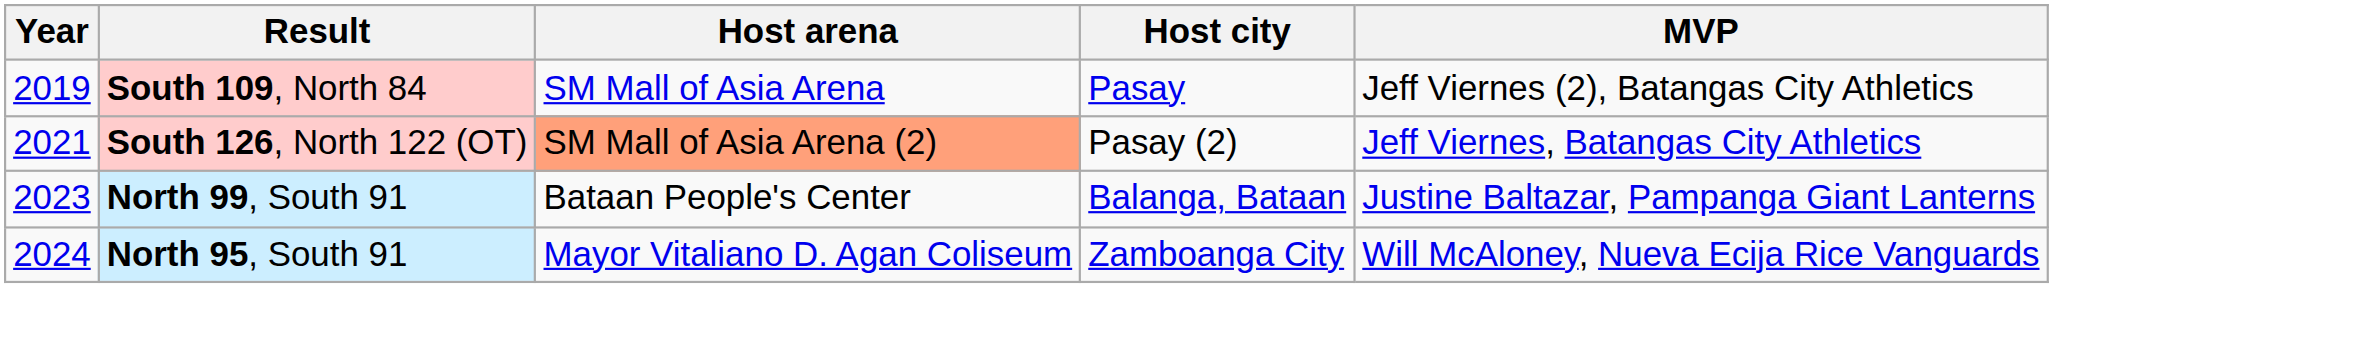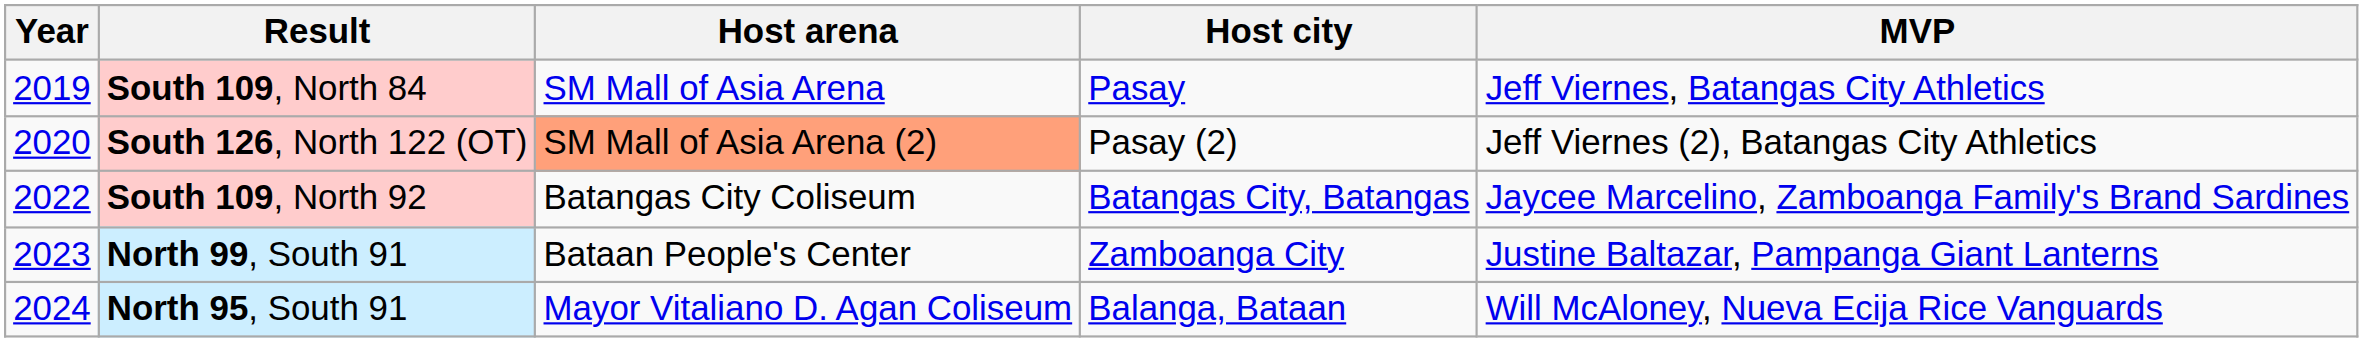 <table class="wikitable sortable">
 <tr>
 <th>Year</th>
 <th>Result</th>
 <th>Host arena</th>
 <th>Host city</th>
 <th>MVP</th>
 </tr>
 <tr>
 <td><a href='#'>2019</a></td>
 <td bgcolor="#fcc"><strong>South 109</strong>, North 84</td>
 <td><a href='#'>SM Mall of Asia Arena</a></td>
 <td><a href='#'>Pasay</a></td>
+<td><a href='#'>Jeff Viernes</a>, <a href='#'>Batangas City Athletics</a></td>
+</tr>
+<tr>
+<td><a href='#'>2020</a></td>
+<td bgcolor="#fcc"><strong>South 126</strong>, North 122 (OT)</td>
+<td style="background: lightsalmon;">SM Mall of Asia Arena (2)</td>
+<td>Pasay (2)</td>
 <td>Jeff Viernes (2), Batangas City Athletics</td>
 </tr>
 <tr>
-<td><a href='#'>2021</a></td>
-<td bgcolor="#fcc"><strong>South 126</strong>, North 122 (OT)</td>
-<td style="background: lightsalmon;">SM Mall of Asia Arena (2)</td>
-<td>Pasay (2)</td>
-<td><a href='#'>Jeff Viernes</a>, <a href='#'>Batangas City Athletics</a></td>
+<td><a href='#'>2022</a></td>
+<td bgcolor="#fcc"><strong>South 109</strong>, North 92</td>
+<td>Batangas City Coliseum</td>
+<td><a href='#'>Batangas City, Batangas</a></td>
+<td><a href='#'>Jaycee Marcelino</a>, <a href='#'>Zamboanga Family's Brand Sardines</a></td>
 </tr>
 <tr>
 <td><a href='#'>2023</a></td>
 <td bgcolor="#cef"><strong>North 99</strong>, South 91</td>
 <td>Bataan People's Center</td>
-<td><a href='#'>Balanga, Bataan</a></td>
+<td><a href='#'>Zamboanga City</a></td>
 <td><a href='#'>Justine Baltazar</a>, <a href='#'>Pampanga Giant Lanterns</a></td>
 </tr>
 <tr>
 <td><a href='#'>2024</a></td>
 <td bgcolor="#cef"><strong>North 95</strong>, South 91</td>
 <td><a href='#'>Mayor Vitaliano D. Agan Coliseum</a></td>
-<td><a href='#'>Zamboanga City</a></td>
+<td><a href='#'>Balanga, Bataan</a></td>
 <td><a href='#'>Will McAloney</a>, <a href='#'>Nueva Ecija Rice Vanguards</a></td>
 </tr>
 </table>
